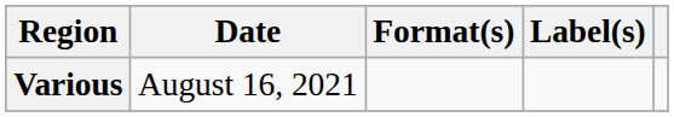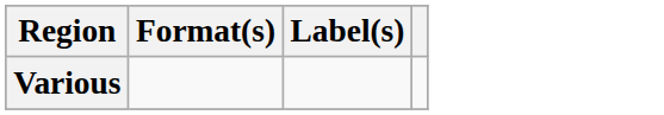 <table class="wikitable plainrowheaders">
 <tr>
 <th scope="col">Region</th>
-<th scope="col">Date</th>
 <th scope="col">Format(s)</th>
 <th scope="col">Label(s)</th>
 <th scope="col"></th>
 </tr>
 <tr>
 <th scope="row">Various</th>
-<td>August 16, 2021</td>
 <td></td>
 <td></td>
 <td style="text-align:center"></td>
 </tr>
 </table>
